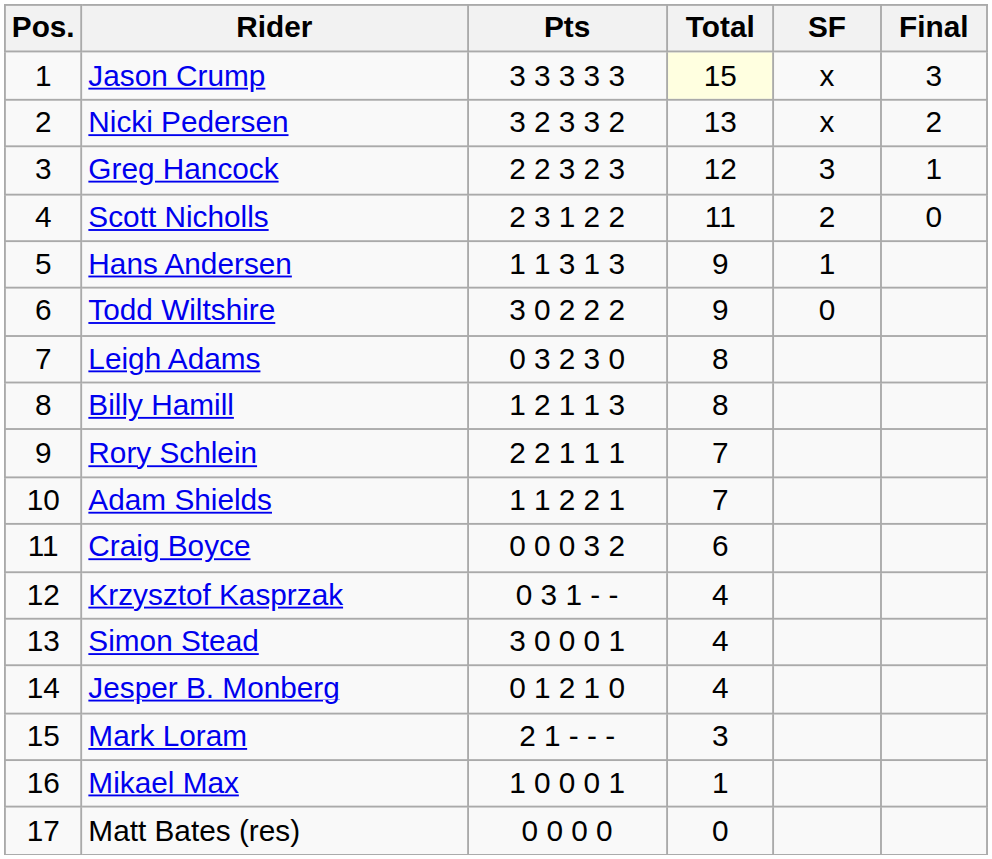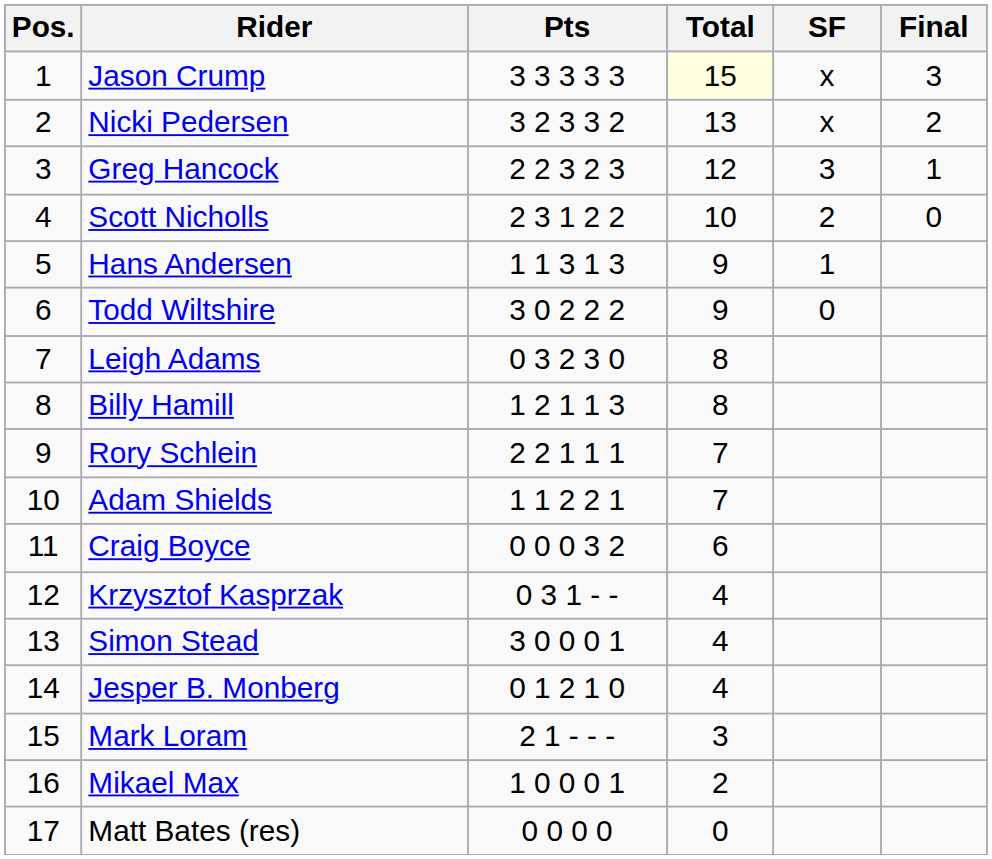 <table class=wikitable>
 <tr>
 <th width=25px>Pos.</th>
 <th width=200px>Rider</th>
 <th width=100px>Pts</th>
 <th width=50px>Total</th>
 <th width=50px>SF</th>
 <th width=50px>Final</th>
 </tr>
 <tr align=center >
 <td>1</td>
 <td align=left> <a href='#'>Jason Crump</a></td>
 <td>3	3	3	3	3</td>
 <td style="background: lightyellow;">15</td>
 <td>x</td>
 <td>3</td>
 </tr>
 <tr align=center>
 <td>2</td>
 <td align=left> <a href='#'>Nicki Pedersen</a></td>
 <td>3	2	3	3	2</td>
 <td>13</td>
 <td>x</td>
 <td>2</td>
 </tr>
 <tr align=center>
 <td>3</td>
 <td align=left> <a href='#'>Greg Hancock</a></td>
 <td>2	2	3	2	3</td>
 <td>12</td>
 <td>3</td>
 <td>1</td>
 </tr>
 <tr align=center>
 <td>4</td>
 <td align=left> <a href='#'>Scott Nicholls</a></td>
 <td>2	3	1	2	2</td>
-<td>11</td>
+<td>10</td>
 <td>2</td>
 <td>0</td>
 </tr>
 <tr align=center>
 <td>5</td>
 <td align=left> <a href='#'>Hans Andersen</a></td>
 <td>1	1	3	1	3</td>
 <td>9</td>
 <td>1</td>
 <td></td>
 </tr>
 <tr align=center>
 <td>6</td>
 <td align=left> <a href='#'>Todd Wiltshire</a></td>
 <td>3	0	2	2	2</td>
 <td>9</td>
 <td>0</td>
 <td></td>
 </tr>
 <tr align=center>
 <td>7</td>
 <td align=left> <a href='#'>Leigh Adams</a></td>
 <td>0	3	2	3	0</td>
 <td>8</td>
 <td></td>
 <td></td>
 </tr>
 <tr align=center>
 <td>8</td>
 <td align=left> <a href='#'>Billy Hamill</a></td>
 <td>1	2	1	1	3</td>
 <td>8</td>
 <td></td>
 <td></td>
 </tr>
 <tr align=center>
 <td>9</td>
 <td align=left> <a href='#'>Rory Schlein</a></td>
 <td>2	2	1	1	1</td>
 <td>7</td>
 <td></td>
 <td></td>
 </tr>
 <tr align=center>
 <td>10</td>
 <td align=left> <a href='#'>Adam Shields</a></td>
 <td>1	1	2	2	1</td>
 <td>7</td>
 <td></td>
 <td></td>
 </tr>
 <tr align=center>
 <td>11</td>
 <td align=left> <a href='#'>Craig Boyce</a></td>
 <td>0	0	0	3	2</td>
 <td>6</td>
 <td></td>
 <td></td>
 </tr>
 <tr align=center>
 <td>12</td>
 <td align=left> <a href='#'>Krzysztof Kasprzak</a></td>
 <td>0	3	1	- -</td>
 <td>4</td>
 <td></td>
 <td></td>
 </tr>
 <tr align=center>
 <td>13</td>
 <td align=left> <a href='#'>Simon Stead</a></td>
 <td>3	0	0	0	1</td>
 <td>4</td>
 <td></td>
 <td></td>
 </tr>
 <tr align=center>
 <td>14</td>
 <td align=left> <a href='#'>Jesper B. Monberg</a></td>
 <td>0	1	2	1	0</td>
 <td>4</td>
 <td></td>
 <td></td>
 </tr>
 <tr align=center>
 <td>15</td>
 <td align=left> <a href='#'>Mark Loram</a></td>
 <td>2	1 - - -</td>
 <td>3</td>
 <td></td>
 <td></td>
 </tr>
 <tr align=center>
 <td>16</td>
 <td align=left> <a href='#'>Mikael Max</a></td>
 <td>1	0	0	0	1</td>
-<td>1</td>
+<td>2</td>
 <td></td>
 <td></td>
 </tr>
 <tr align=center>
 <td>17</td>
 <td align=left> Matt Bates (res)</td>
 <td>0	0	0	0</td>
 <td>0</td>
 <td></td>
 <td></td>
 </tr>
 </table>
